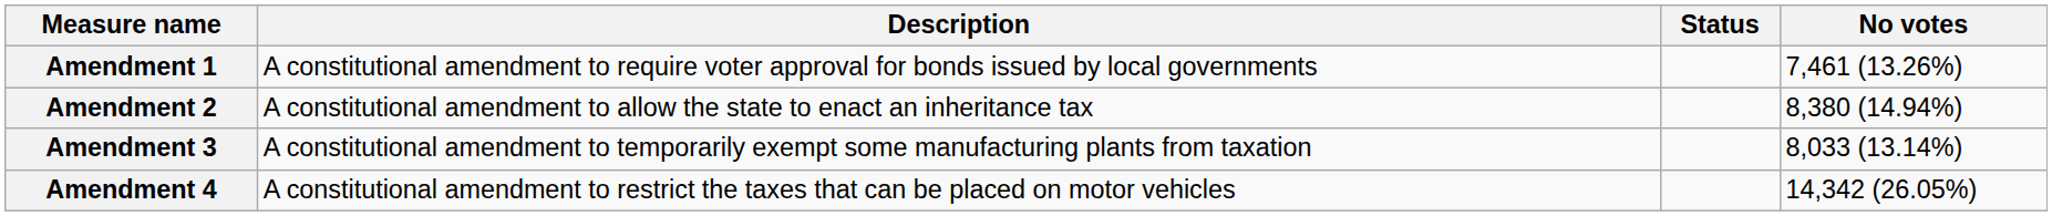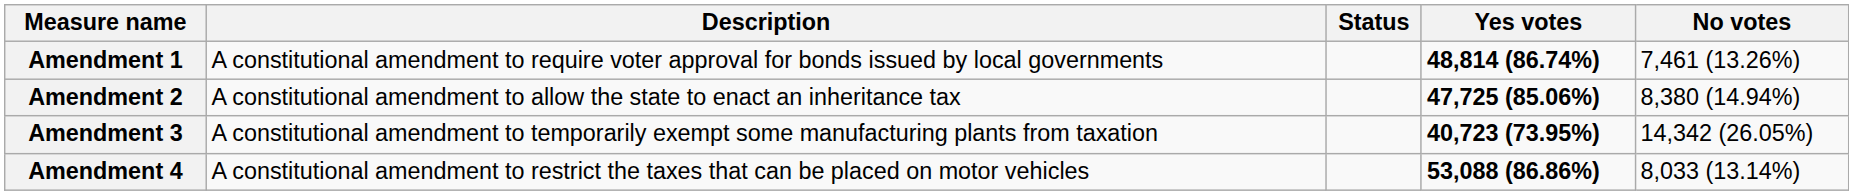 <table class="wikitable sortable plainrowheaders" style="width:100%">
 <tr>
 <th scope="col">Measure name</th>
 <th class="unsortable" scope="col">Description</th>
 <th scope="col">Status</th>
+<th scope="col">Yes votes</th>
 <th scope="col">No votes</th>
 </tr>
 <tr>
 <th scope="row">Amendment 1</th>
 <td>A constitutional amendment to require voter approval for bonds issued by local governments</td>
 <td></td>
+<td><strong>48,814 (86.74%)</strong></td>
 <td>7,461 (13.26%)</td>
 </tr>
 <tr>
 <th scope="row">Amendment 2</th>
 <td>A constitutional amendment to allow the state to enact an inheritance tax</td>
 <td></td>
+<td><strong>47,725 (85.06%)</strong></td>
 <td>8,380 (14.94%)</td>
 </tr>
 <tr>
 <th scope="row">Amendment 3</th>
 <td>A constitutional amendment to temporarily exempt some manufacturing plants from taxation</td>
 <td></td>
-<td>8,033 (13.14%)</td>
+<td><strong>40,723 (73.95%)</strong></td>
+<td>14,342 (26.05%)</td>
 </tr>
 <tr>
 <th scope="row">Amendment 4</th>
 <td>A constitutional amendment to restrict the taxes that can be placed on motor vehicles</td>
 <td></td>
-<td>14,342 (26.05%)</td>
+<td><strong>53,088 (86.86%)</strong></td>
+<td>8,033 (13.14%)</td>
 </tr>
 </table>
